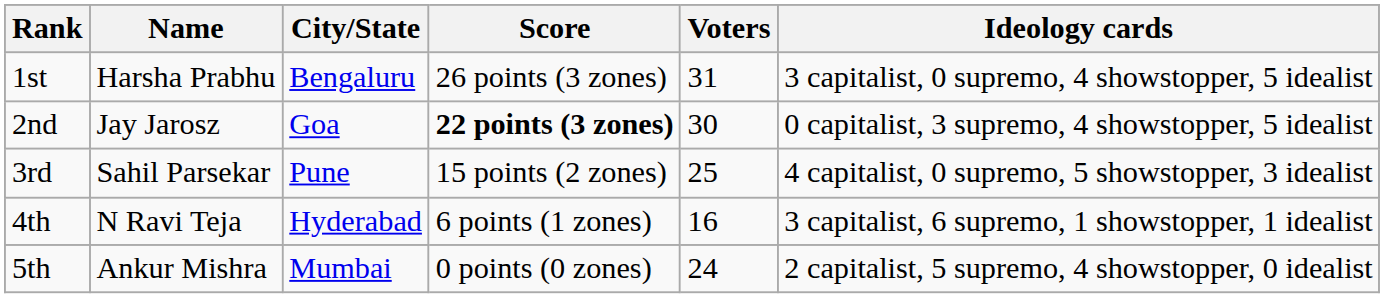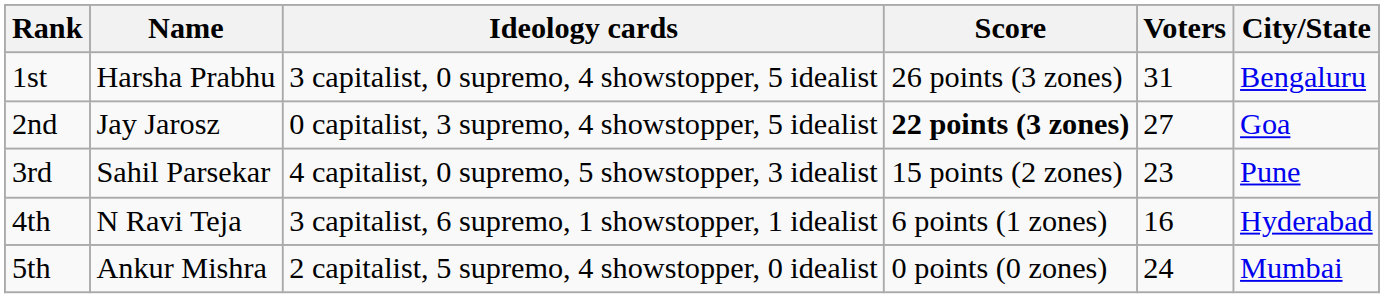 <table class="wikitable">
 <tr>
 <th>Rank</th>
 <th>Name</th>
-<th>City/State</th>
+<th>Ideology cards</th>
 <th>Score</th>
 <th>Voters</th>
-<th>Ideology cards</th>
+<th>City/State</th>
 </tr>
 <tr>
 <td>1st</td>
 <td>Harsha Prabhu</td>
-<td><a href='#'>Bengaluru</a></td>
+<td>3 capitalist, 0 supremo, 4 showstopper, 5 idealist</td>
 <td>26 points (3 zones)</td>
 <td>31</td>
-<td>3 capitalist, 0 supremo, 4 showstopper, 5 idealist</td>
+<td><a href='#'>Bengaluru</a></td>
 </tr>
 <tr>
 <td>2nd</td>
 <td>Jay Jarosz</td>
+<td>0 capitalist, 3 supremo, 4 showstopper, 5 idealist</td>
+<td><strong>22 points (3 zones)</strong></td>
+<td>27</td>
 <td><a href='#'>Goa</a></td>
-<td><strong>22 points (3 zones)</strong></td>
-<td>30</td>
-<td>0 capitalist, 3 supremo, 4 showstopper, 5 idealist</td>
 </tr>
 <tr>
 <td>3rd</td>
 <td>Sahil Parsekar</td>
+<td>4 capitalist, 0 supremo, 5 showstopper, 3 idealist</td>
+<td>15 points (2 zones)</td>
+<td>23</td>
 <td><a href='#'>Pune</a></td>
-<td>15 points (2 zones)</td>
-<td>25</td>
-<td>4 capitalist, 0 supremo, 5 showstopper, 3 idealist</td>
 </tr>
 <tr>
 <td>4th</td>
 <td>N Ravi Teja</td>
-<td><a href='#'>Hyderabad</a></td>
+<td>3 capitalist, 6 supremo, 1 showstopper, 1 idealist</td>
 <td>6 points (1 zones)</td>
 <td>16</td>
-<td>3 capitalist, 6 supremo, 1 showstopper, 1 idealist</td>
+<td><a href='#'>Hyderabad</a></td>
 </tr>
 <tr>
 <td>5th</td>
 <td>Ankur Mishra</td>
-<td><a href='#'>Mumbai</a></td>
+<td>2 capitalist, 5 supremo, 4 showstopper, 0 idealist</td>
 <td>0 points (0 zones)</td>
 <td>24</td>
-<td>2 capitalist, 5 supremo, 4 showstopper, 0 idealist</td>
+<td><a href='#'>Mumbai</a></td>
 </tr>
 </table>
